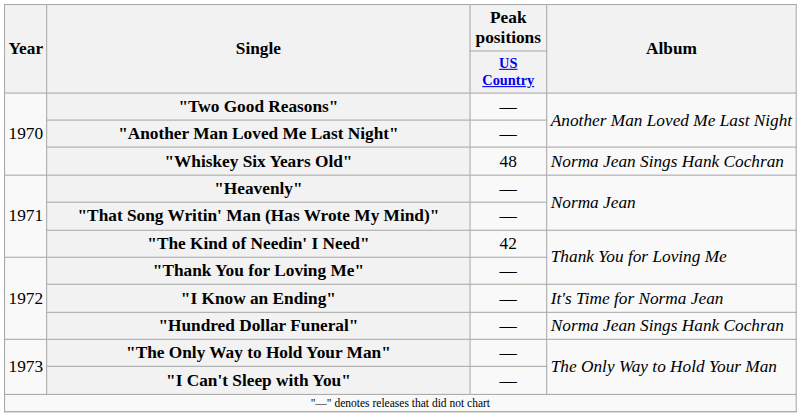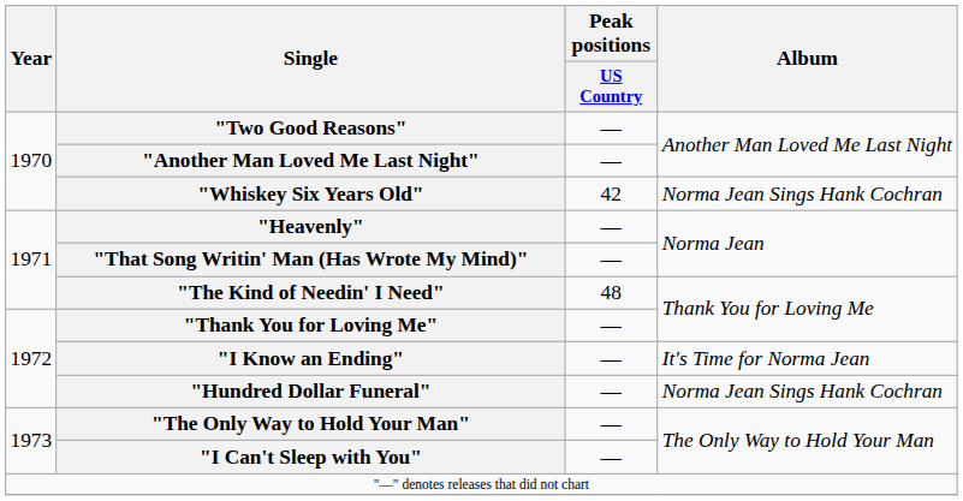 <table class="wikitable plainrowheaders" style="text-align:center;">
 <tr>
 <th rowspan="2">Year</th>
 <th rowspan="2" style="width:24em;">Single</th>
 <th>Peak positions</th>
 <th rowspan="2">Album</th>
 </tr>
 <tr style="font-size:smaller;">
 <th width="65"><a href='#'>US Country</a><br></th>
 </tr>
 <tr>
 <td rowspan="3">1970</td>
 <th scope="row">"Two Good Reasons"</th>
 <td>—</td>
 <td align="left" rowspan="2"><em>Another Man Loved Me Last Night</em></td>
 </tr>
 <tr>
 <th scope="row">"Another Man Loved Me Last Night"</th>
 <td>—</td>
 </tr>
 <tr>
 <th scope="row">"Whiskey Six Years Old"</th>
-<td>48</td>
+<td>42</td>
 <td align="left"><em>Norma Jean Sings Hank Cochran</em></td>
 </tr>
 <tr>
 <td rowspan="3">1971</td>
 <th scope="row">"Heavenly"</th>
 <td>—</td>
 <td align="left" rowspan="2"><em>Norma Jean</em></td>
 </tr>
 <tr>
 <th scope="row">"That Song Writin' Man (Has Wrote My Mind)"</th>
 <td>—</td>
 </tr>
 <tr>
 <th scope="row">"The Kind of Needin' I Need"</th>
-<td>42</td>
+<td>48</td>
 <td align="left" rowspan="2"><em>Thank You for Loving Me</em></td>
 </tr>
 <tr>
 <td rowspan="3">1972</td>
 <th scope="row">"Thank You for Loving Me"</th>
 <td>—</td>
 </tr>
 <tr>
 <th scope="row">"I Know an Ending"</th>
 <td>—</td>
 <td align="left"><em>It's Time for Norma Jean</em></td>
 </tr>
 <tr>
 <th scope="row">"Hundred Dollar Funeral"</th>
 <td>—</td>
 <td align="left"><em>Norma Jean Sings Hank Cochran</em></td>
 </tr>
 <tr>
 <td rowspan="2">1973</td>
 <th scope="row">"The Only Way to Hold Your Man"</th>
 <td>—</td>
 <td align="left" rowspan="2"><em>The Only Way to Hold Your Man</em></td>
 </tr>
 <tr>
 <th scope="row">"I Can't Sleep with You"</th>
 <td>—</td>
 </tr>
 <tr>
 <td colspan="4" style="font-size:8pt">"—" denotes releases that did not chart</td>
 </tr>
 <tr>
 </tr>
 </table>
